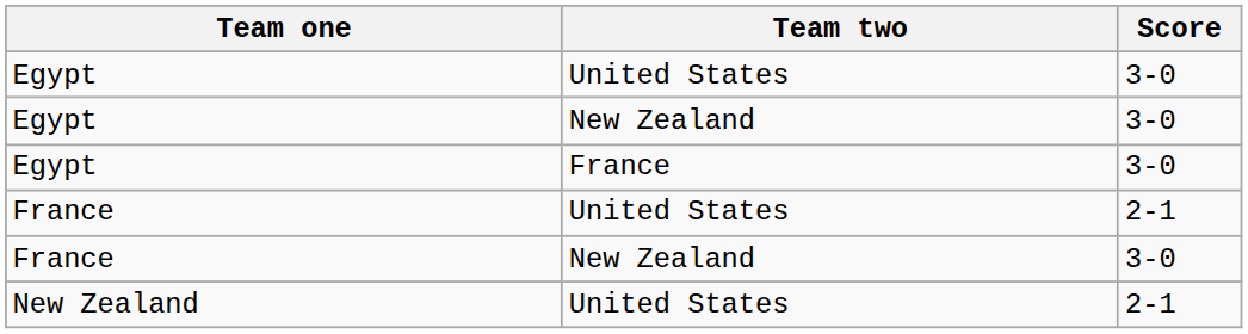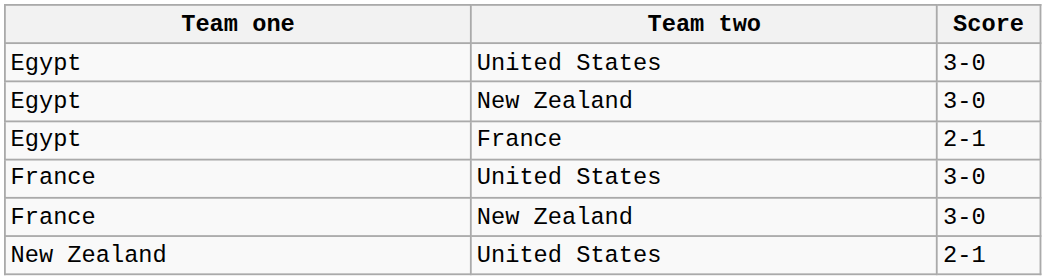 <table class="wikitable">
 <tr>
 <th width=250>Team one</th>
 <th width=250>Team two</th>
 <th width=50>Score</th>
 </tr>
 <tr>
 <td> Egypt</td>
 <td> United States</td>
 <td>3-0</td>
 </tr>
 <tr>
 <td> Egypt</td>
 <td> New Zealand</td>
 <td>3-0</td>
 </tr>
 <tr>
 <td> Egypt</td>
 <td> France</td>
-<td>3-0</td>
+<td>2-1</td>
 </tr>
 <tr>
 <td> France</td>
 <td> United States</td>
-<td>2-1</td>
+<td>3-0</td>
 </tr>
 <tr>
 <td> France</td>
 <td> New Zealand</td>
 <td>3-0</td>
 </tr>
 <tr>
 <td> New Zealand</td>
 <td> United States</td>
 <td>2-1</td>
 </tr>
 </table>
